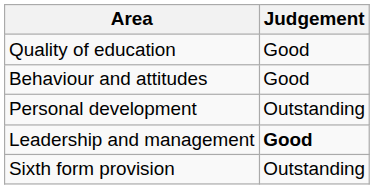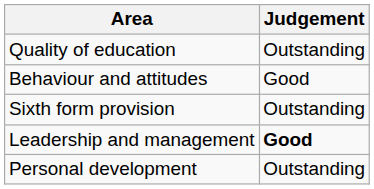 <table class="wikitable">
 <tr>
 <th>Area</th>
 <th>Judgement</th>
 </tr>
 <tr>
 <td>Quality of education</td>
-<td>Good</td>
+<td>Outstanding</td>
 </tr>
 <tr>
 <td>Behaviour and attitudes</td>
 <td>Good</td>
 </tr>
 <tr>
-<td>Personal development</td>
+<td>Sixth form provision</td>
 <td>Outstanding</td>
 </tr>
 <tr>
 <td>Leadership and management</td>
 <td><strong>Good</strong></td>
 </tr>
 <tr>
-<td>Sixth form provision</td>
+<td>Personal development</td>
 <td>Outstanding</td>
 </tr>
 </table>
